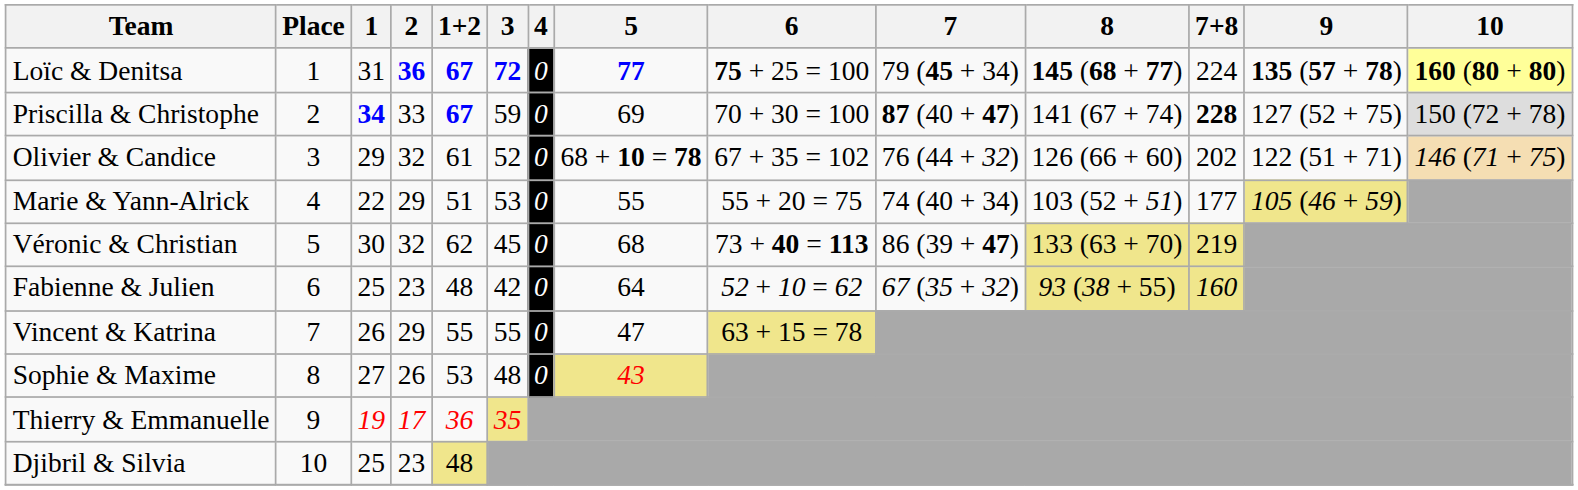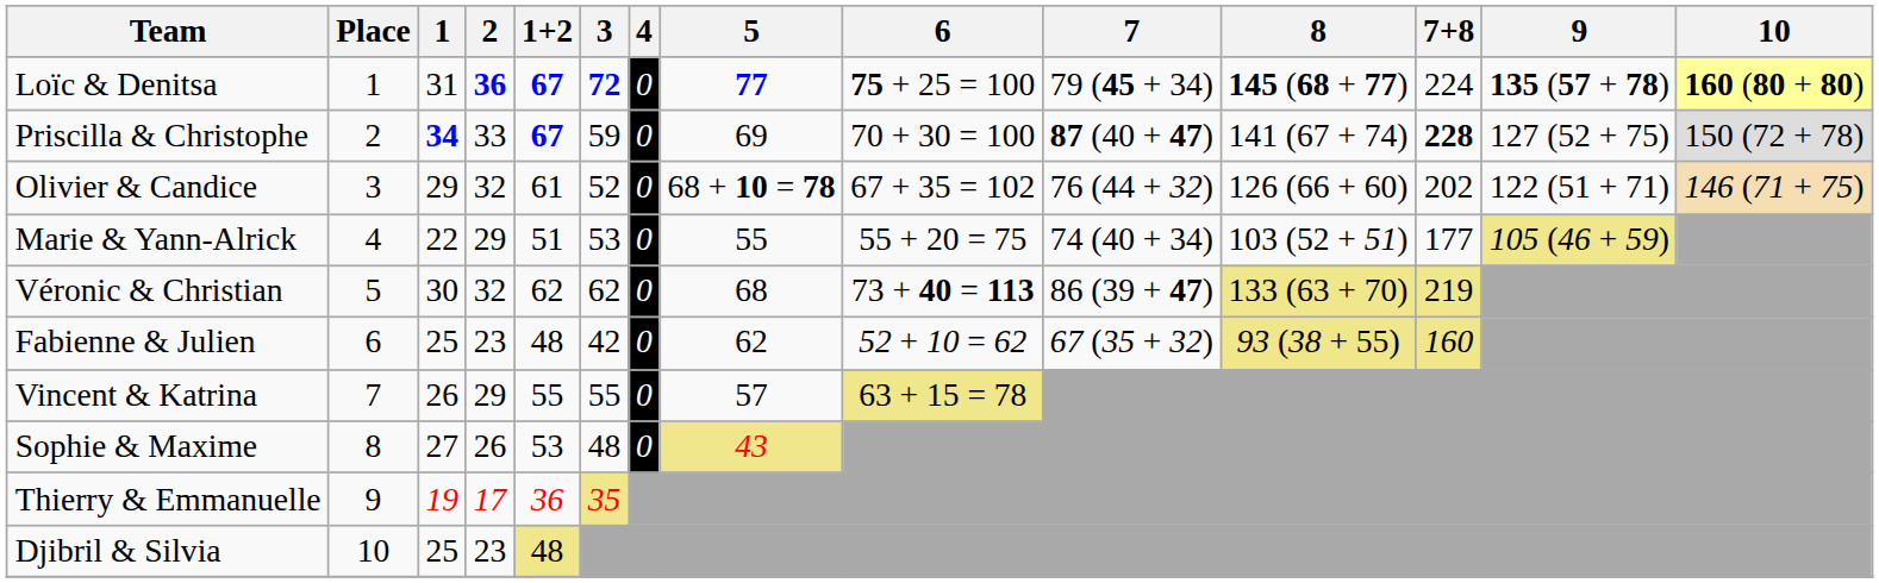 <table class="wikitable sortable" style="margin:auto; text-align:center;">
 <tr>
 <th>Team</th>
 <th>Place</th>
 <th>1</th>
 <th>2</th>
 <th>1+2</th>
 <th>3</th>
 <th>4</th>
 <th>5</th>
 <th>6</th>
 <th>7</th>
 <th>8</th>
 <th>7+8</th>
 <th>9</th>
 <th>10</th>
 </tr>
 <tr>
 <td style="text-align:left;">Loïc & Denitsa</td>
 <td>1</td>
 <td>31</td>
 <td style="color:blue;"><strong>36</strong></td>
 <td style="color:blue;"><strong>67</strong></td>
 <td style="color:blue;"><strong>72</strong></td>
 <td style="text-align:left; background-color:black; color:white;"><em>0</em></td>
 <td style="color:blue;"><strong>77</strong></td>
 <td><span><strong>75</strong></span> + 25 = 100</td>
 <td>79 (<span><strong>45</strong></span> + 34)</td>
 <td><span><strong>145</strong></span> (<span><strong>68</strong></span> + <span><strong>77</strong></span>)</td>
 <td>224</td>
 <td><span><strong>135</strong></span> (<span><strong>57</strong></span> + <span><strong>78</strong></span>)</td>
 <td style="background-color:#FFFF99;"><span><strong>160</strong></span> (<span><strong>80</strong></span> + <span><strong>80</strong></span>)</td>
 </tr>
 <tr>
 <td style="text-align:left;">Priscilla & Christophe</td>
 <td>2</td>
 <td style="color:blue;"><strong>34</strong></td>
 <td>33</td>
 <td style="color:blue;"><strong>67</strong></td>
 <td>59</td>
 <td style="text-align:left; background-color:black; color:white;"><em>0</em></td>
 <td>69</td>
 <td>70 + 30 = 100</td>
 <td><span><strong>87</strong></span> (40 + <span><strong>47</strong></span>)</td>
 <td>141 (67 + 74)</td>
 <td><span><strong>228</strong></span></td>
 <td>127 (52 + 75)</td>
 <td style="background-color:#DDDDDD;">150 (72 + 78)</td>
 </tr>
 <tr>
 <td style="text-align:left;">Olivier & Candice</td>
 <td>3</td>
 <td>29</td>
 <td>32</td>
 <td>61</td>
 <td>52</td>
 <td style="text-align:left; background-color:black; color:white;"><em>0</em></td>
 <td>68 + <span><strong>10</strong></span> = <span><strong>78</strong></span></td>
 <td>67 + 35 = 102</td>
 <td>76 (44 + <span><em>32</em></span>)</td>
 <td>126 (66 + 60)</td>
 <td>202</td>
 <td>122 (51 + 71)</td>
 <td style="background-color:wheat;"><span><em>146</em></span> (<span><em>71</em></span> + <span><em>75</em></span>)</td>
 </tr>
 <tr>
 <td style="text-align:left;">Marie & Yann-Alrick</td>
 <td>4</td>
 <td>22</td>
 <td>29</td>
 <td>51</td>
 <td>53</td>
 <td style="text-align:left; background-color:black; color:white;"><em>0</em></td>
 <td>55</td>
 <td>55 + 20 = 75</td>
 <td>74 (40 + 34)</td>
 <td>103 (52 + <span><em>51</em></span>)</td>
 <td>177</td>
 <td style="background-color:Khaki;"><span><em>105</em></span> (<span><em>46</em></span> + <span><em>59</em></span>)</td>
 <td style="background:darkgray;" colspan="1"></td>
 </tr>
 <tr>
 <td style="text-align:left;">Véronic & Christian</td>
 <td>5</td>
 <td>30</td>
 <td>32</td>
 <td>62</td>
-<td>45</td>
+<td>62</td>
 <td style="text-align:left; background-color:black; color:white;"><em>0</em></td>
 <td>68</td>
 <td>73 + <span><strong>40</strong></span> = <span><strong>113</strong></span></td>
 <td>86 (39 + <span><strong>47</strong></span>)</td>
 <td style="background-color:Khaki;">133 (63 + 70)</td>
 <td style="background-color:Khaki;">219</td>
 <td style="background:darkgray;" colspan="2"></td>
 </tr>
 <tr>
 <td style="text-align:left;">Fabienne & Julien</td>
 <td>6</td>
 <td>25</td>
 <td>23</td>
 <td>48</td>
 <td>42</td>
 <td style="text-align:left; background-color:black; color:white;"><em>0</em></td>
-<td>64</td>
+<td>62</td>
 <td><span><em>52</em></span> + <span><em>10</em></span> = <span><em>62</em></span></td>
 <td><span><em>67</em></span> (<span><em>35</em></span> + <span><em>32</em></span>)</td>
 <td style="background-color:Khaki;"><span><em>93</em></span> (<span><em>38</em></span> + 55)</td>
 <td style="background-color:Khaki;"><span><em>160</em></span></td>
 <td style="background:darkgray;" colspan="2"></td>
 </tr>
 <tr>
 <td style="text-align:left;">Vincent & Katrina</td>
 <td>7</td>
 <td>26</td>
 <td>29</td>
 <td>55</td>
 <td>55</td>
 <td style="text-align:left; background-color:black; color:white;"><em>0</em></td>
-<td>47</td>
+<td>57</td>
 <td style="background-color:Khaki;">63 + 15 = 78</td>
 <td style="background:darkgray;" colspan="5"></td>
 </tr>
 <tr>
 <td style="text-align:left;">Sophie & Maxime</td>
 <td>8</td>
 <td>27</td>
 <td>26</td>
 <td>53</td>
 <td>48</td>
 <td style="text-align:left; background-color:black; color:white;"><em>0</em></td>
 <td style="background-color:Khaki; color:red;"><em>43</em></td>
 <td style="background:darkgray;" colspan="6"></td>
 </tr>
 <tr>
 <td style="text-align:left;">Thierry & Emmanuelle</td>
 <td>9</td>
 <td style="color:red;"><em>19</em></td>
 <td style="color:red;"><em>17</em></td>
 <td style="color:red;"><em>36</em></td>
 <td style="background-color:Khaki; color:red;"><em>35</em></td>
 <td style="background:darkgray;" colspan="8"></td>
 </tr>
 <tr>
 <td style="text-align:left;">Djibril & Silvia</td>
 <td>10</td>
 <td>25</td>
 <td>23</td>
 <td style="background-color:Khaki;">48</td>
 <td style="background:darkgray;" colspan="10"></td>
 </tr>
 <tr>
 </tr>
 </table>
